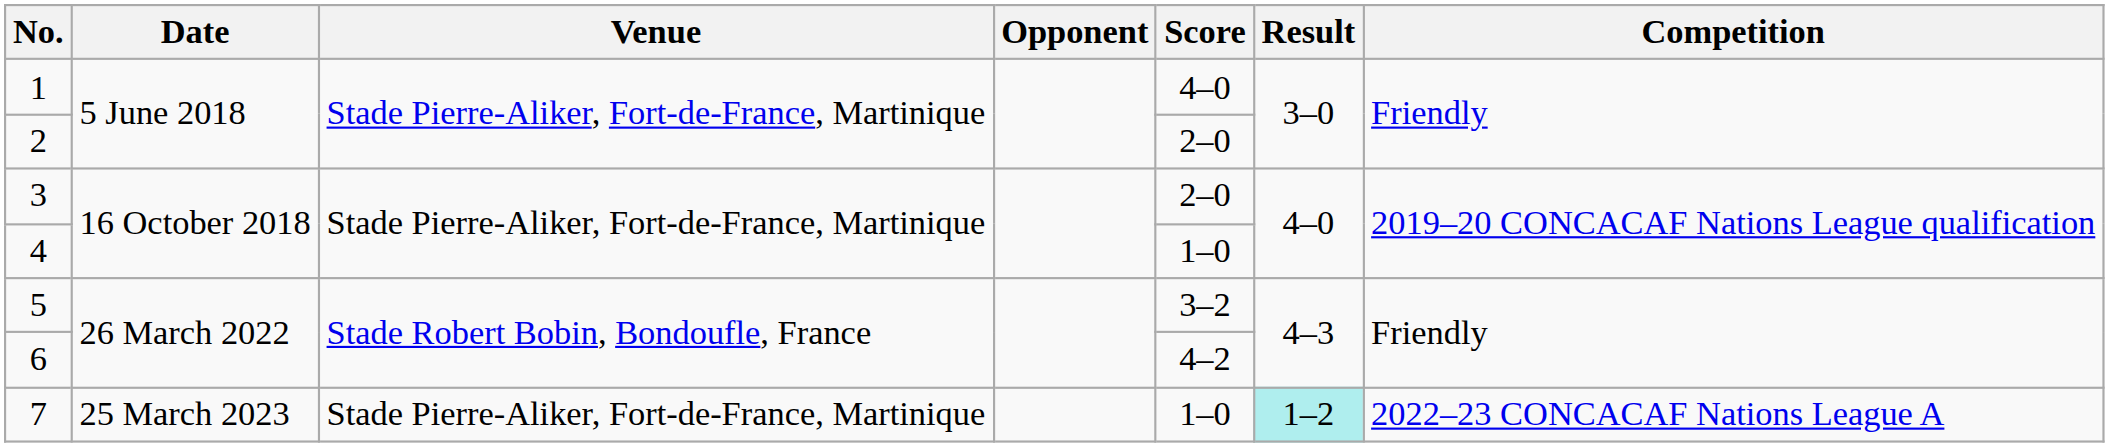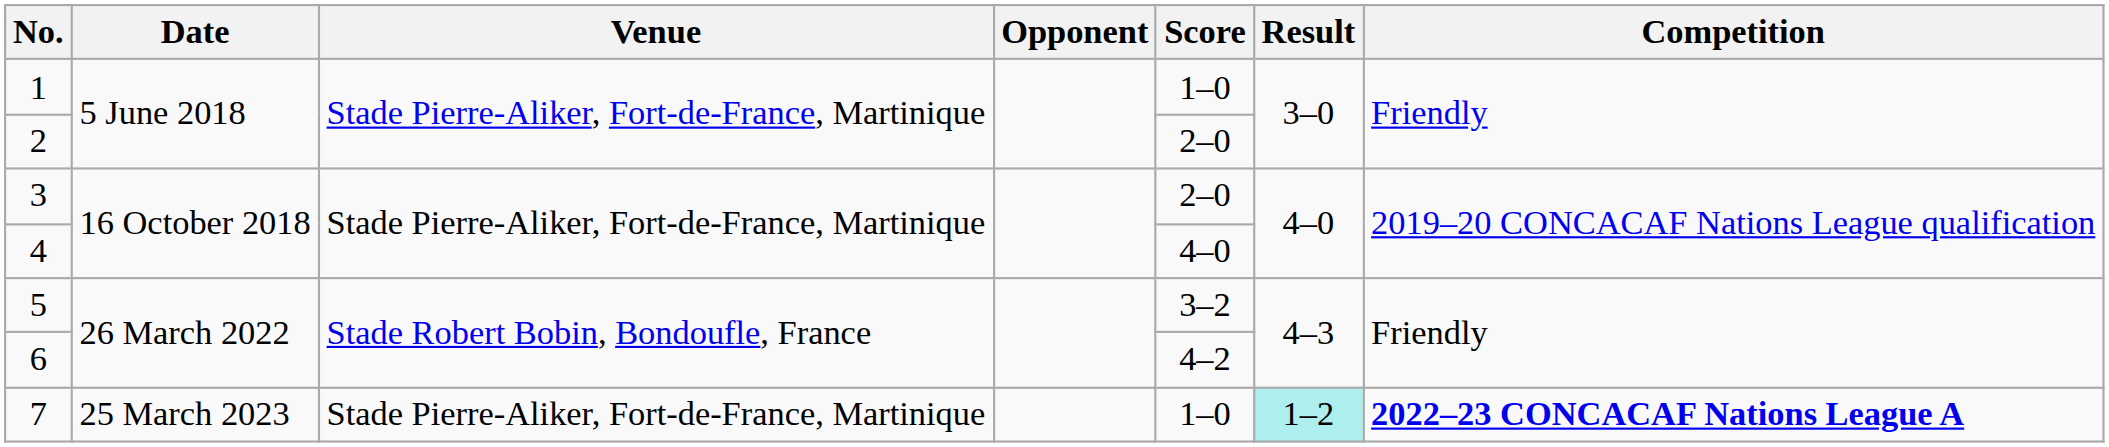 <table class="wikitable sortable">
 <tr>
 <th scope="col">No.</th>
 <th scope="col">Date</th>
 <th scope="col">Venue</th>
 <th scope="col">Opponent</th>
 <th scope="col">Score</th>
 <th scope="col">Result</th>
 <th scope="col">Competition</th>
 </tr>
 <tr>
 <td align="center">1</td>
 <td rowspan="2">5 June 2018</td>
 <td rowspan="2"><a href='#'>Stade Pierre-Aliker</a>, <a href='#'>Fort-de-France</a>, Martinique</td>
 <td rowspan="2"></td>
-<td align="center">4–0</td>
+<td align="center">1–0</td>
 <td rowspan="2" align="center">3–0</td>
 <td rowspan="2"><a href='#'>Friendly</a></td>
 </tr>
 <tr>
 <td align="center">2</td>
 <td align="center">2–0</td>
 </tr>
 <tr>
 <td align="center">3</td>
 <td rowspan="2">16 October 2018</td>
 <td rowspan="2">Stade Pierre-Aliker, Fort-de-France, Martinique</td>
 <td rowspan="2"></td>
 <td align="center">2–0</td>
 <td rowspan="2" align="center">4–0</td>
 <td rowspan="2"><a href='#'>2019–20 CONCACAF Nations League qualification</a></td>
 </tr>
 <tr>
 <td align="center">4</td>
-<td align="center">1–0</td>
+<td align="center">4–0</td>
 </tr>
 <tr>
 <td align="center">5</td>
 <td rowspan="2">26 March 2022</td>
 <td rowspan="2"><a href='#'>Stade Robert Bobin</a>, <a href='#'>Bondoufle</a>, France</td>
 <td rowspan="2"></td>
 <td align="center">3–2</td>
 <td rowspan="2" align="center">4–3</td>
 <td rowspan="2">Friendly</td>
 </tr>
 <tr>
 <td align="center">6</td>
 <td align="center">4–2</td>
 </tr>
 <tr>
 <td align="center">7</td>
 <td>25 March 2023</td>
 <td>Stade Pierre-Aliker, Fort-de-France, Martinique</td>
 <td></td>
 <td align="center">1–0</td>
 <td align="center" style="background: paleturquoise;">1–2</td>
-<td><a href='#'>2022–23 CONCACAF Nations League A</a></td>
+<td><strong><a href='#'>2022–23 CONCACAF Nations League A</a></strong></td>
 </tr>
 </table>
